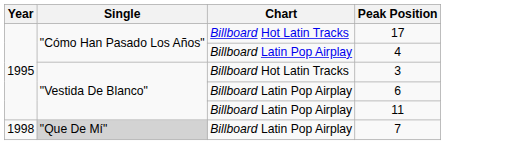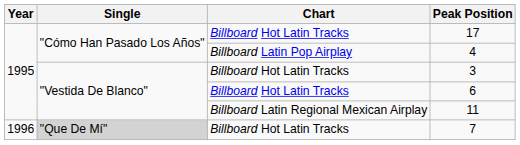 <table class="wikitable">
 <tr>
 <th>Year</th>
 <th>Single</th>
 <th>Chart</th>
 <th>Peak Position</th>
 </tr>
 <tr>
 <td rowspan="5">1995</td>
 <td rowspan="2">"Cómo Han Pasado Los Años"</td>
 <td><em><a href='#'>Billboard</a></em> <a href='#'>Hot Latin Tracks</a></td>
 <td align="center">17</td>
 </tr>
 <tr>
 <td><em>Billboard</em> <a href='#'>Latin Pop Airplay</a></td>
 <td align="center">4</td>
 </tr>
 <tr>
 <td rowspan="3">"Vestida De Blanco"</td>
 <td><em>Billboard</em> Hot Latin Tracks</td>
 <td align="center">3</td>
 </tr>
 <tr>
-<td><em>Billboard</em> Latin Pop Airplay</td>
+<td><em><a href='#'>Billboard</a></em> <a href='#'>Hot Latin Tracks</a></td>
 <td align="center">6</td>
 </tr>
 <tr>
-<td><em>Billboard</em> Latin Pop Airplay</td>
+<td><em>Billboard</em> Latin Regional Mexican Airplay</td>
 <td align="center">11</td>
 </tr>
 <tr>
-<td>1998</td>
+<td>1996</td>
 <td style="background: lightgrey;">"Que De Mí"</td>
-<td><em>Billboard</em> Latin Pop Airplay</td>
+<td><em>Billboard</em> Hot Latin Tracks</td>
 <td align="center">7</td>
 </tr>
 </table>
